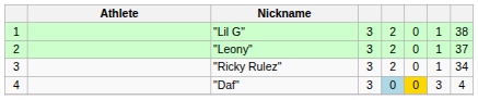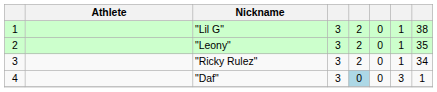 <table class="wikitable" style="text-align: center; font-size:100% ">
 <tr>
 <th width=25></th>
 <th width=250>Athlete</th>
 <th width=200>Nickname</th>
 <th width=25></th>
 <th width=25></th>
 <th width=25></th>
 <th width=25></th>
 <th width=25></th>
 </tr>
 <tr bgcolor="ccffcc">
 <td>1</td>
 <td align=left></td>
 <td align=left>"Lil G"</td>
 <td>3</td>
 <td>2</td>
 <td>0</td>
 <td>1</td>
 <td>38</td>
 </tr>
 <tr bgcolor="ccffcc">
 <td>2</td>
 <td align=left></td>
 <td align=left>"Leony"</td>
 <td>3</td>
 <td>2</td>
 <td>0</td>
 <td>1</td>
-<td>37</td>
+<td>35</td>
 </tr>
 <tr>
 <td>3</td>
 <td align=left></td>
 <td align=left>"Ricky Rulez"</td>
 <td>3</td>
 <td>2</td>
 <td>0</td>
 <td>1</td>
 <td>34</td>
 </tr>
 <tr>
 <td>4</td>
 <td align=left></td>
 <td align=left>"Daf"</td>
 <td>3</td>
 <td style="background: lightblue;">0</td>
-<td style="background: gold;">0</td>
+<td>0</td>
 <td>3</td>
-<td>4</td>
+<td>1</td>
 </tr>
 <tr>
 </tr>
 </table>
